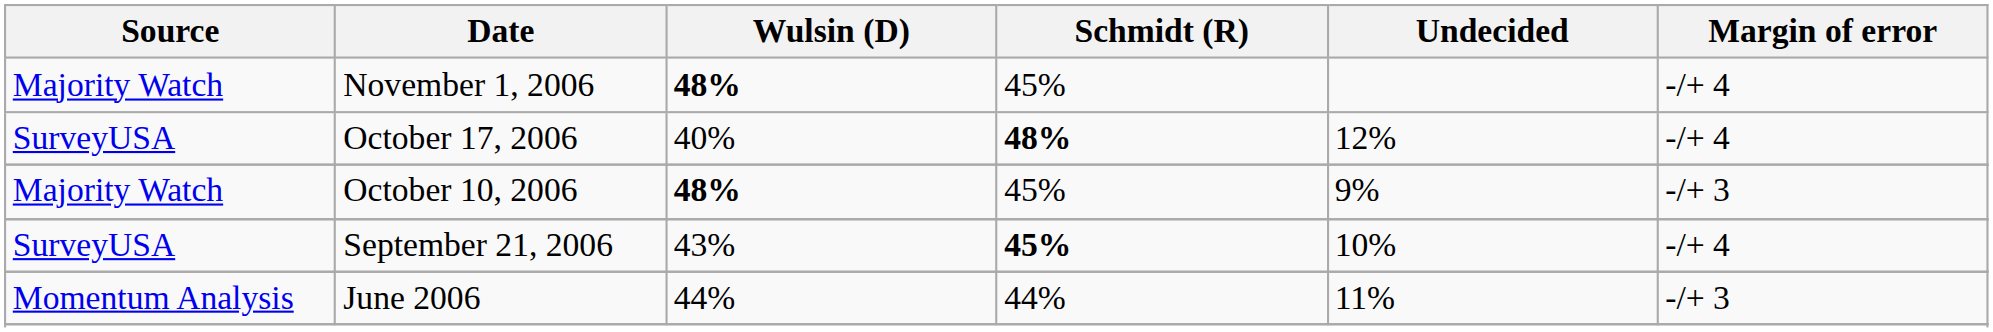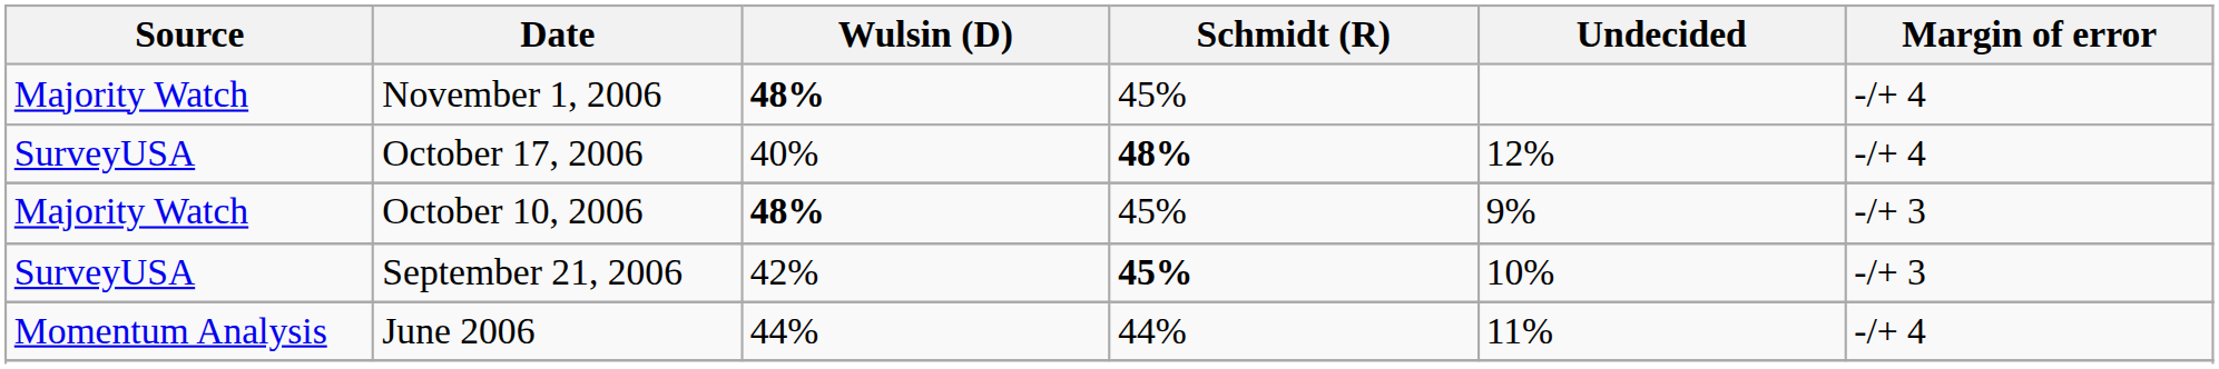 <table class=wikitable>
 <tr>
 <th width=150px>Source</th>
 <th width=150px>Date</th>
 <th width=150px>Wulsin (D)</th>
 <th width=150px>Schmidt (R)</th>
 <th width=150px>Undecided</th>
 <th width=150px>Margin of error</th>
 </tr>
 <tr>
 <td><a href='#'>Majority Watch</a></td>
 <td>November 1, 2006</td>
 <td><strong>48%</strong></td>
 <td>45%</td>
 <td></td>
 <td>-/+ 4</td>
 </tr>
 <tr>
 <td><a href='#'>SurveyUSA</a></td>
 <td>October 17, 2006</td>
 <td>40%</td>
 <td><strong>48%</strong></td>
 <td>12%</td>
 <td>-/+ 4</td>
 </tr>
 <tr>
 </tr>
 <tr>
 <td><a href='#'>Majority Watch</a></td>
 <td>October 10, 2006</td>
 <td><strong>48%</strong></td>
 <td>45%</td>
 <td>9%</td>
 <td>-/+ 3</td>
 </tr>
 <tr>
 </tr>
 <tr>
 <td><a href='#'>SurveyUSA</a></td>
 <td>September 21, 2006</td>
-<td>43%</td>
+<td>42%</td>
 <td><strong>45%</strong></td>
 <td>10%</td>
-<td>-/+ 4</td>
+<td>-/+ 3</td>
 </tr>
 <tr>
 </tr>
 <tr>
 <td><a href='#'>Momentum Analysis</a></td>
 <td>June 2006</td>
 <td>44%</td>
 <td>44%</td>
 <td>11%</td>
-<td>-/+ 3</td>
+<td>-/+ 4</td>
 </tr>
 <tr>
 </tr>
 <tr>
 </tr>
 </table>
